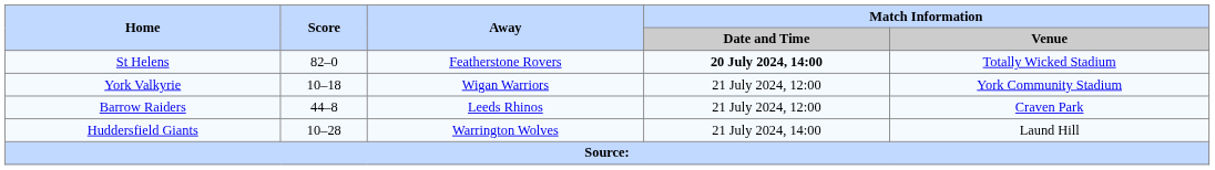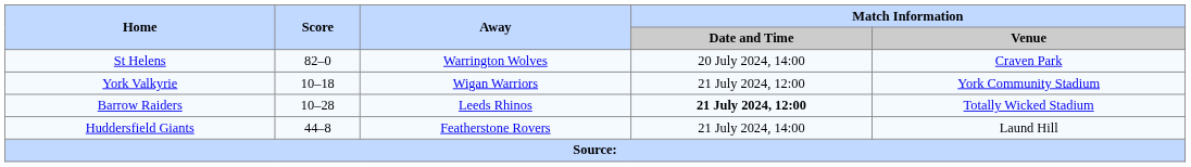 <table border=1 style="border-collapse:collapse; font-size:90%; text-align:center;" cellpadding=3 cellspacing=0 width=100%>
 <tr bgcolor=#C1D8FF>
 <th scope="col" rowspan=2 width=19%>Home</th>
 <th scope="col" rowspan=2 width=6%>Score</th>
 <th scope="col" rowspan=2 width=19%>Away</th>
 <th colspan=6>Match Information</th>
 </tr>
 <tr bgcolor=#CCCCCC>
 <th scope="col" width=17%>Date and Time</th>
 <th scope="col" width=22%>Venue</th>
 </tr>
 <tr bgcolor=#F5FAFF>
 <td> <a href='#'>St Helens</a></td>
 <td>82–0</td>
-<td> <a href='#'>Featherstone Rovers</a></td>
-<td><strong>20 July 2024, 14:00</strong></td>
-<td><a href='#'>Totally Wicked Stadium</a></td>
+<td> <a href='#'>Warrington Wolves</a></td>
+<td>20 July 2024, 14:00</td>
+<td><a href='#'>Craven Park</a></td>
 </tr>
 <tr bgcolor=#F5FAFF>
 <td> <a href='#'>York Valkyrie</a></td>
 <td>10–18</td>
 <td> <a href='#'>Wigan Warriors</a></td>
 <td>21 July 2024, 12:00</td>
 <td><a href='#'>York Community Stadium</a></td>
 </tr>
 <tr bgcolor=#F5FAFF>
 <td> <a href='#'>Barrow Raiders</a></td>
-<td>44–8</td>
+<td>10–28</td>
 <td> <a href='#'>Leeds Rhinos</a></td>
-<td>21 July 2024, 12:00</td>
-<td><a href='#'>Craven Park</a></td>
+<td><strong>21 July 2024, 12:00</strong></td>
+<td><a href='#'>Totally Wicked Stadium</a></td>
 </tr>
 <tr bgcolor=#F5FAFF>
 <td> <a href='#'>Huddersfield Giants</a></td>
-<td>10–28</td>
-<td> <a href='#'>Warrington Wolves</a></td>
+<td>44–8</td>
+<td> <a href='#'>Featherstone Rovers</a></td>
 <td>21 July 2024, 14:00</td>
 <td>Laund Hill</td>
 </tr>
 <tr style="background:#c1d8ff;">
 <th colspan=7>Source:</th>
 </tr>
 </table>
